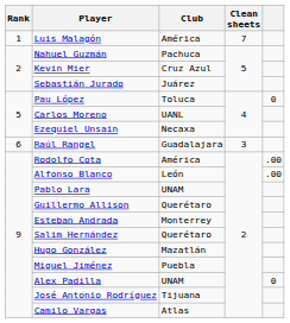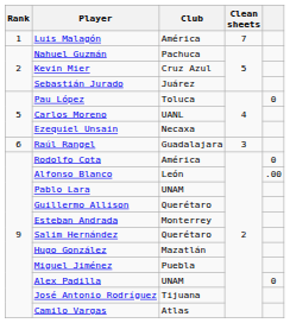 <table class="wikitable" style="text-align:center">
 <tr>
 <th>Rank</th>
 <th>Player</th>
 <th>Club</th>
 <th>Clean<br>sheets</th>
 <th></th>
 </tr>
 <tr>
 <td rowspan="1">1</td>
 <td align="left"> <a href='#'>Luis Malagón</a></td>
 <td align="left">América</td>
 <td rowspan="1">7</td>
 <td rowspan="1"></td>
 </tr>
 <tr>
 <td rowspan="3">2</td>
 <td align="left"> <a href='#'>Nahuel Guzmán</a></td>
 <td align="left">Pachuca</td>
 <td rowspan="3">5</td>
 <td rowspan="1"></td>
 </tr>
 <tr>
 <td align="left"> <a href='#'>Kevin Mier</a></td>
 <td align="left">Cruz Azul</td>
 <td rowspan="1"></td>
 </tr>
 <tr>
 <td align="left"> <a href='#'>Sebastián Jurado</a></td>
 <td align="left">Juárez</td>
 <td rowspan="1"></td>
 </tr>
 <tr>
 <td rowspan="3">5</td>
 <td align="left"> <a href='#'>Pau López</a></td>
 <td align="left">Toluca</td>
 <td rowspan="3">4</td>
 <td rowspan="1">0</td>
 </tr>
 <tr>
 <td align="left"> <a href='#'>Carlos Moreno</a></td>
 <td align="left">UANL</td>
 <td rowspan="1"></td>
 </tr>
 <tr>
 <td align="left"> <a href='#'>Ezequiel Unsain</a></td>
 <td align="left">Necaxa</td>
 <td rowspan="1"></td>
 </tr>
 <tr>
 <td rowspan="1">6</td>
 <td align="left"> <a href='#'>Raúl Rangel</a></td>
 <td align="left">Guadalajara</td>
 <td rowspan="1">3</td>
 <td rowspan="1"></td>
 </tr>
 <tr>
 <td rowspan="11">9</td>
 <td align="left"> <a href='#'>Rodolfo Cota</a></td>
 <td align="left">América</td>
 <td rowspan="11">2</td>
-<td rowspan="1">.00</td>
+<td rowspan="1">0</td>
 </tr>
 <tr>
 <td align="left"> <a href='#'>Alfonso Blanco</a></td>
 <td align="left">León</td>
 <td rowspan="1">.00</td>
 </tr>
 <tr>
 <td align="left"> <a href='#'>Pablo Lara</a></td>
 <td align="left">UNAM</td>
 <td rowspan="1"></td>
 </tr>
 <tr>
 <td align="left"> <a href='#'>Guillermo Allison</a></td>
 <td align="left">Querétaro</td>
 <td rowspan="1"></td>
 </tr>
 <tr>
 <td align="left"> <a href='#'>Esteban Andrada</a></td>
 <td align="left">Monterrey</td>
 <td rowspan="1"></td>
 </tr>
 <tr>
 <td align="left"> <a href='#'>Salim Hernández</a></td>
 <td align="left">Querétaro</td>
 <td rowspan="1"></td>
 </tr>
 <tr>
 <td align="left"> <a href='#'>Hugo González</a></td>
 <td align="left">Mazatlán</td>
 <td rowspan="1"></td>
 </tr>
 <tr>
 <td align="left"> <a href='#'>Miguel Jiménez</a></td>
 <td align="left">Puebla</td>
 <td rowspan="1"></td>
 </tr>
 <tr>
 <td align="left"> <a href='#'>Alex Padilla</a></td>
 <td align="left">UNAM</td>
 <td rowspan="1">0</td>
 </tr>
 <tr>
 <td align="left"> <a href='#'>José Antonio Rodríguez</a></td>
 <td align="left">Tijuana</td>
 <td rowspan="1"></td>
 </tr>
 <tr>
 <td align="left"> <a href='#'>Camilo Vargas</a></td>
 <td align="left">Atlas</td>
 <td rowspan="1"></td>
 </tr>
 </table>
